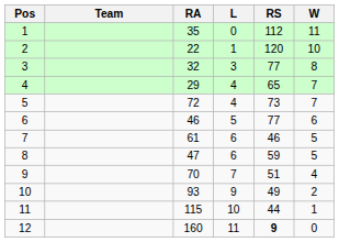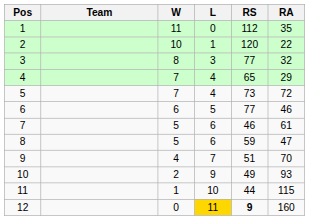 <table class="wikitable gauche" style="text-align:center">
 <tr bgcolor="e5e5e5">
 <th width="50">Pos</th>
 <th width="175">Team</th>
-<th width="50">RA</th>
+<th width="50">W</th>
 <th width="50">L</th>
 <th width="50">RS</th>
-<th width="50">W</th>
+<th width="50">RA</th>
 </tr>
 <tr bgcolor=ccffcc>
 <td>1</td>
 <td align=left></td>
-<td>35</td>
+<td>11</td>
 <td>0</td>
 <td>112</td>
-<td>11</td>
+<td>35</td>
 </tr>
 <tr bgcolor=ccffcc>
 <td>2</td>
 <td align=left></td>
-<td>22</td>
+<td>10</td>
 <td>1</td>
 <td>120</td>
-<td>10</td>
+<td>22</td>
 </tr>
 <tr bgcolor=ccffcc>
 <td>3</td>
 <td align=left></td>
-<td>32</td>
+<td>8</td>
 <td>3</td>
 <td>77</td>
-<td>8</td>
+<td>32</td>
 </tr>
 <tr bgcolor=ccffcc>
 <td>4</td>
 <td align=left></td>
-<td>29</td>
+<td>7</td>
 <td>4</td>
 <td>65</td>
-<td>7</td>
+<td>29</td>
 </tr>
 <tr>
 <td>5</td>
 <td align=left></td>
-<td>72</td>
+<td>7</td>
 <td>4</td>
 <td>73</td>
-<td>7</td>
+<td>72</td>
 </tr>
 <tr>
 <td>6</td>
 <td align=left></td>
-<td>46</td>
+<td>6</td>
 <td>5</td>
 <td>77</td>
-<td>6</td>
+<td>46</td>
 </tr>
 <tr>
 <td>7</td>
 <td align=left></td>
-<td>61</td>
+<td>5</td>
 <td>6</td>
 <td>46</td>
-<td>5</td>
+<td>61</td>
 </tr>
 <tr>
 <td>8</td>
 <td align=left></td>
-<td>47</td>
+<td>5</td>
 <td>6</td>
 <td>59</td>
-<td>5</td>
+<td>47</td>
 </tr>
 <tr>
 <td>9</td>
 <td align=left></td>
-<td>70</td>
+<td>4</td>
 <td>7</td>
 <td>51</td>
-<td>4</td>
+<td>70</td>
 </tr>
 <tr>
 <td>10</td>
 <td align=left></td>
-<td>93</td>
+<td>2</td>
 <td>9</td>
 <td>49</td>
-<td>2</td>
+<td>93</td>
 </tr>
 <tr>
 <td>11</td>
 <td align=left></td>
-<td>115</td>
+<td>1</td>
 <td>10</td>
 <td>44</td>
-<td>1</td>
+<td>115</td>
 </tr>
 <tr>
 <td>12</td>
 <td align=left></td>
+<td>0</td>
+<td style="background: gold;">11</td>
+<td><strong>9</strong></td>
 <td>160</td>
-<td>11</td>
-<td><strong>9</strong></td>
-<td>0</td>
 </tr>
 </table>
